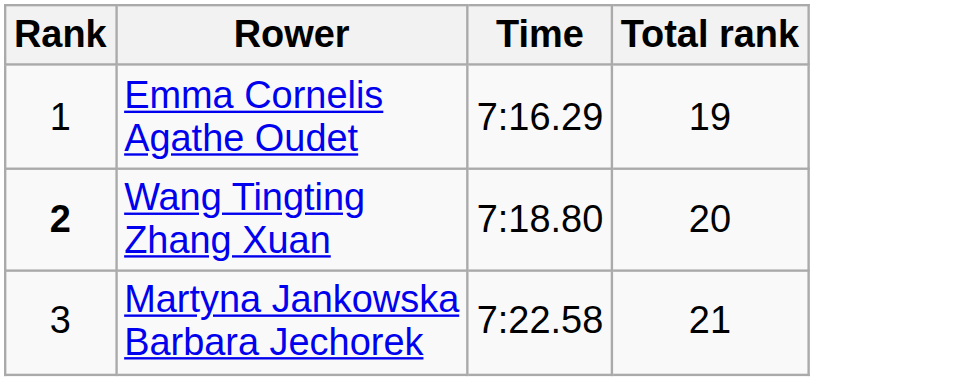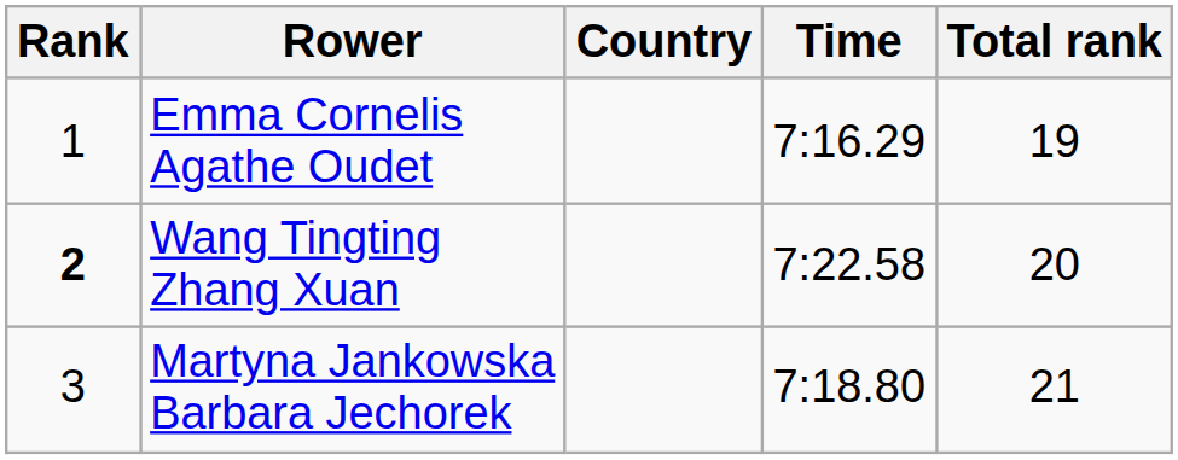 <table class="wikitable" style="text-align:center">
 <tr>
 <th>Rank</th>
 <th>Rower</th>
+<th>Country</th>
 <th>Time</th>
 <th>Total rank</th>
 </tr>
 <tr>
 <td>1</td>
 <td align="left"><a href='#'>Emma Cornelis</a><br><a href='#'>Agathe Oudet</a></td>
+<td align="left"></td>
 <td>7:16.29</td>
 <td>19</td>
 </tr>
 <tr>
 <td><strong>2</strong></td>
 <td align="left"><a href='#'>Wang Tingting</a><br><a href='#'>Zhang Xuan</a></td>
-<td>7:18.80</td>
+<td align="left"></td>
+<td>7:22.58</td>
 <td>20</td>
 </tr>
 <tr>
 <td>3</td>
 <td align="left"><a href='#'>Martyna Jankowska</a><br><a href='#'>Barbara Jechorek</a></td>
-<td>7:22.58</td>
+<td align="left"></td>
+<td>7:18.80</td>
 <td>21</td>
 </tr>
 </table>
